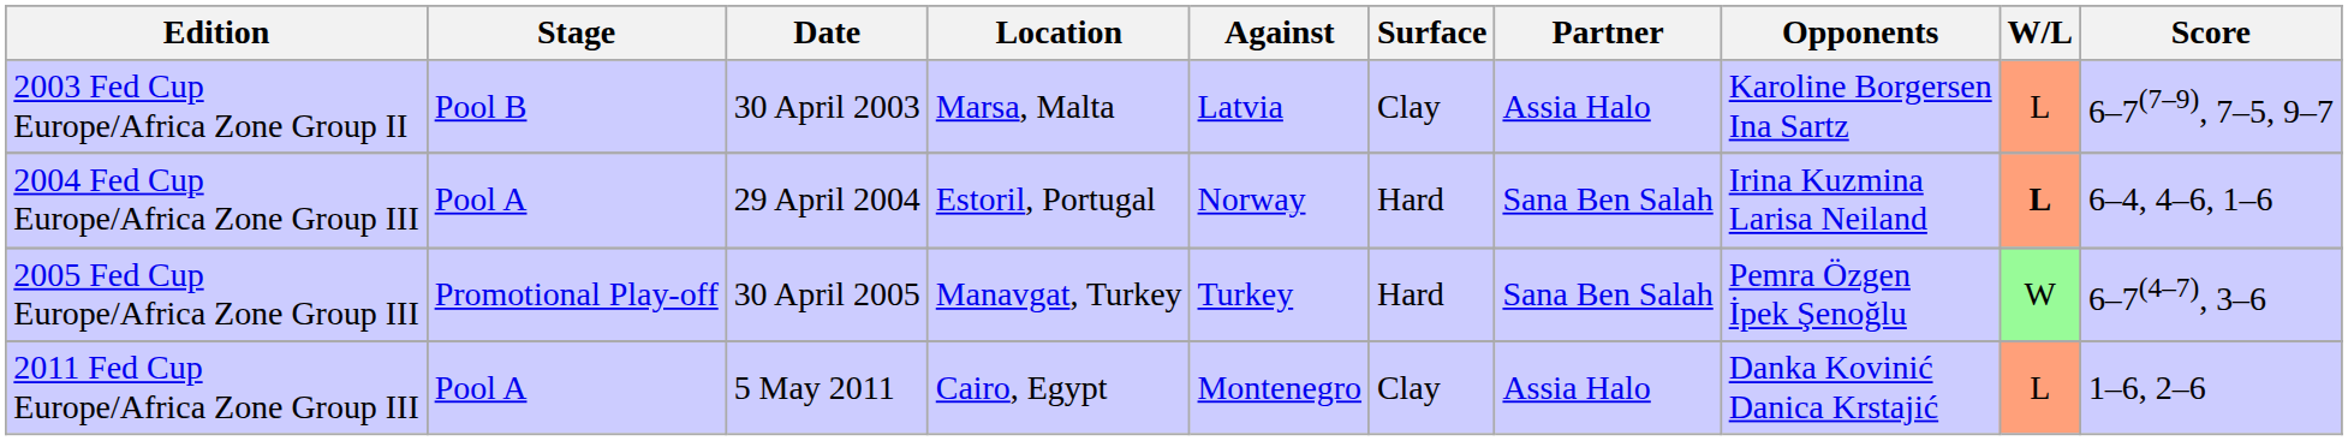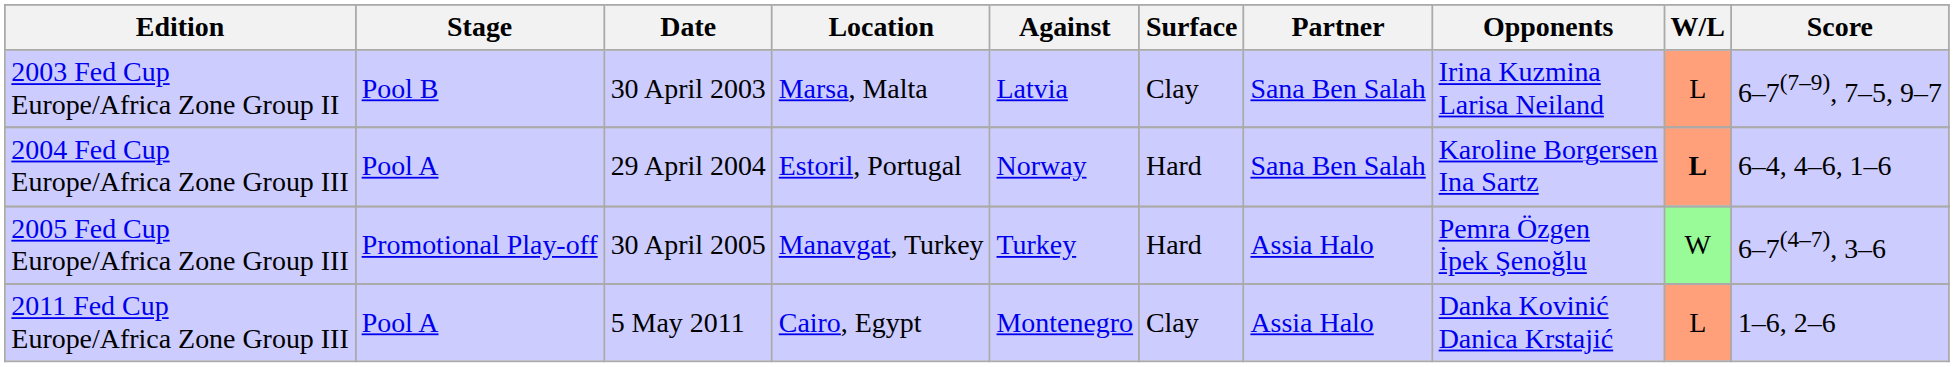 <table class=wikitable style=font-size:97%>
 <tr>
 <th>Edition</th>
 <th>Stage</th>
 <th>Date</th>
 <th>Location</th>
 <th>Against</th>
 <th>Surface</th>
 <th>Partner</th>
 <th>Opponents</th>
 <th>W/L</th>
 <th>Score</th>
 </tr>
 <tr style="background:#CCCCFF;">
 <td><a href='#'>2003 Fed Cup</a> <br> Europe/Africa Zone Group II</td>
 <td><a href='#'>Pool B</a></td>
 <td>30 April 2003</td>
 <td><a href='#'>Marsa</a>, Malta</td>
 <td> <a href='#'>Latvia</a></td>
 <td>Clay</td>
-<td><a href='#'>Assia Halo</a></td>
-<td><a href='#'>Karoline Borgersen</a> <br> <a href='#'>Ina Sartz</a></td>
+<td><a href='#'>Sana Ben Salah</a></td>
+<td><a href='#'>Irina Kuzmina</a> <br> <a href='#'>Larisa Neiland</a></td>
 <td style="text-align:center; background:#ffa07a;">L</td>
 <td>6–7<sup>(7–9)</sup>, 7–5, 9–7</td>
 </tr>
 <tr>
 </tr>
 <tr style="background:#CCCCFF;">
 <td><a href='#'>2004 Fed Cup</a> <br> Europe/Africa Zone Group III</td>
 <td><a href='#'>Pool A</a></td>
 <td>29 April 2004</td>
 <td><a href='#'>Estoril</a>, Portugal</td>
 <td> <a href='#'>Norway</a></td>
 <td>Hard</td>
 <td><a href='#'>Sana Ben Salah</a></td>
-<td><a href='#'>Irina Kuzmina</a> <br> <a href='#'>Larisa Neiland</a></td>
+<td><a href='#'>Karoline Borgersen</a> <br> <a href='#'>Ina Sartz</a></td>
 <td style="text-align:center; background:#ffa07a;"><strong>L</strong></td>
 <td>6–4, 4–6, 1–6</td>
 </tr>
 <tr>
 </tr>
 <tr style="background:#CCCCFF;">
 <td><a href='#'>2005 Fed Cup</a> <br> Europe/Africa Zone Group III</td>
 <td><a href='#'>Promotional Play-off</a></td>
 <td>30 April 2005</td>
 <td><a href='#'>Manavgat</a>, Turkey</td>
 <td> <a href='#'>Turkey</a></td>
 <td>Hard</td>
-<td><a href='#'>Sana Ben Salah</a></td>
+<td><a href='#'>Assia Halo</a></td>
 <td><a href='#'>Pemra Özgen</a> <br> <a href='#'>İpek Şenoğlu</a></td>
 <td style="text-align:center; background:#98fb98;">W</td>
 <td>6–7<sup>(4–7)</sup>, 3–6</td>
 </tr>
 <tr>
 </tr>
 <tr style="background:#CCCCFF;">
 <td><a href='#'>2011 Fed Cup</a> <br> Europe/Africa Zone Group III</td>
 <td><a href='#'>Pool A</a></td>
 <td>5 May 2011</td>
 <td><a href='#'>Cairo</a>, Egypt</td>
 <td> <a href='#'>Montenegro</a></td>
 <td>Clay</td>
 <td><a href='#'>Assia Halo</a></td>
 <td><a href='#'>Danka Kovinić</a> <br> <a href='#'>Danica Krstajić</a></td>
 <td style="text-align:center; background:#ffa07a;">L</td>
 <td>1–6, 2–6</td>
 </tr>
 </table>
